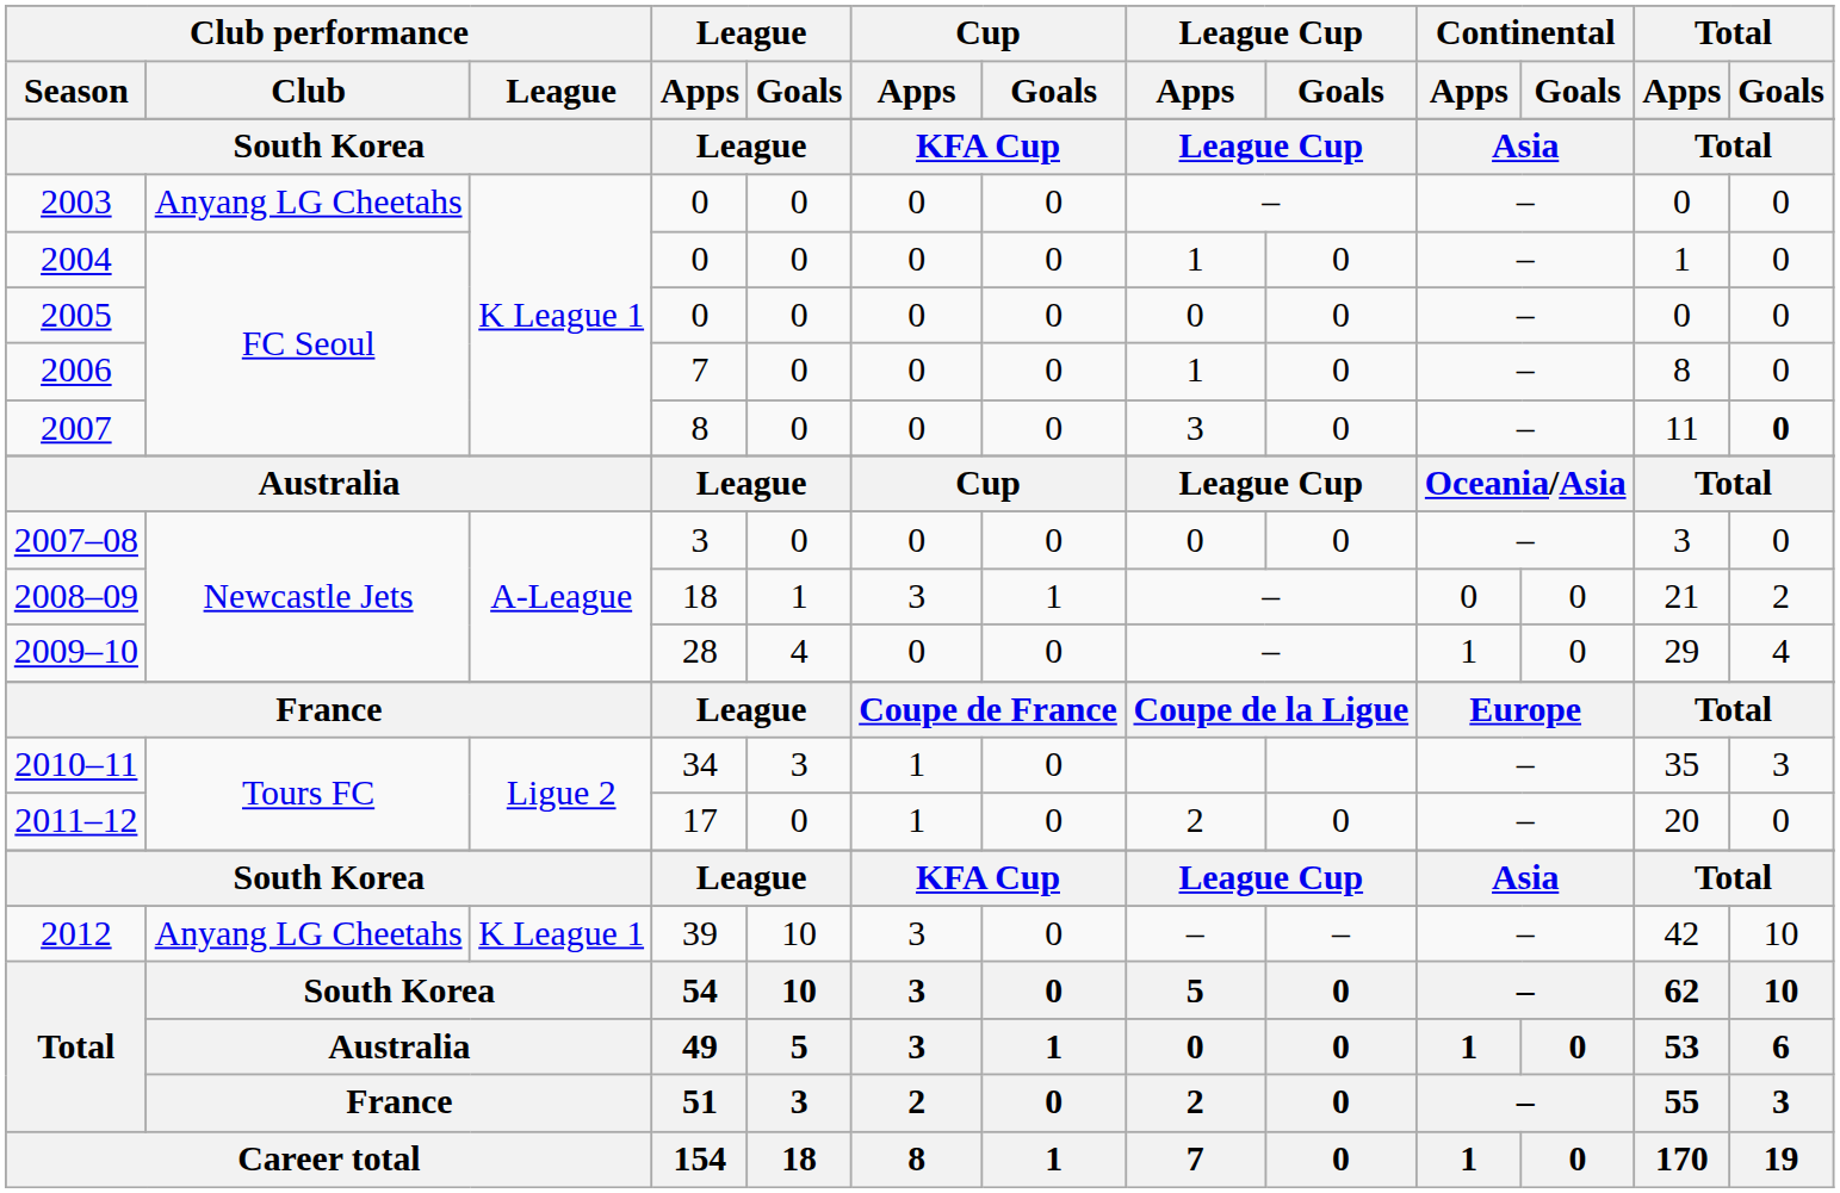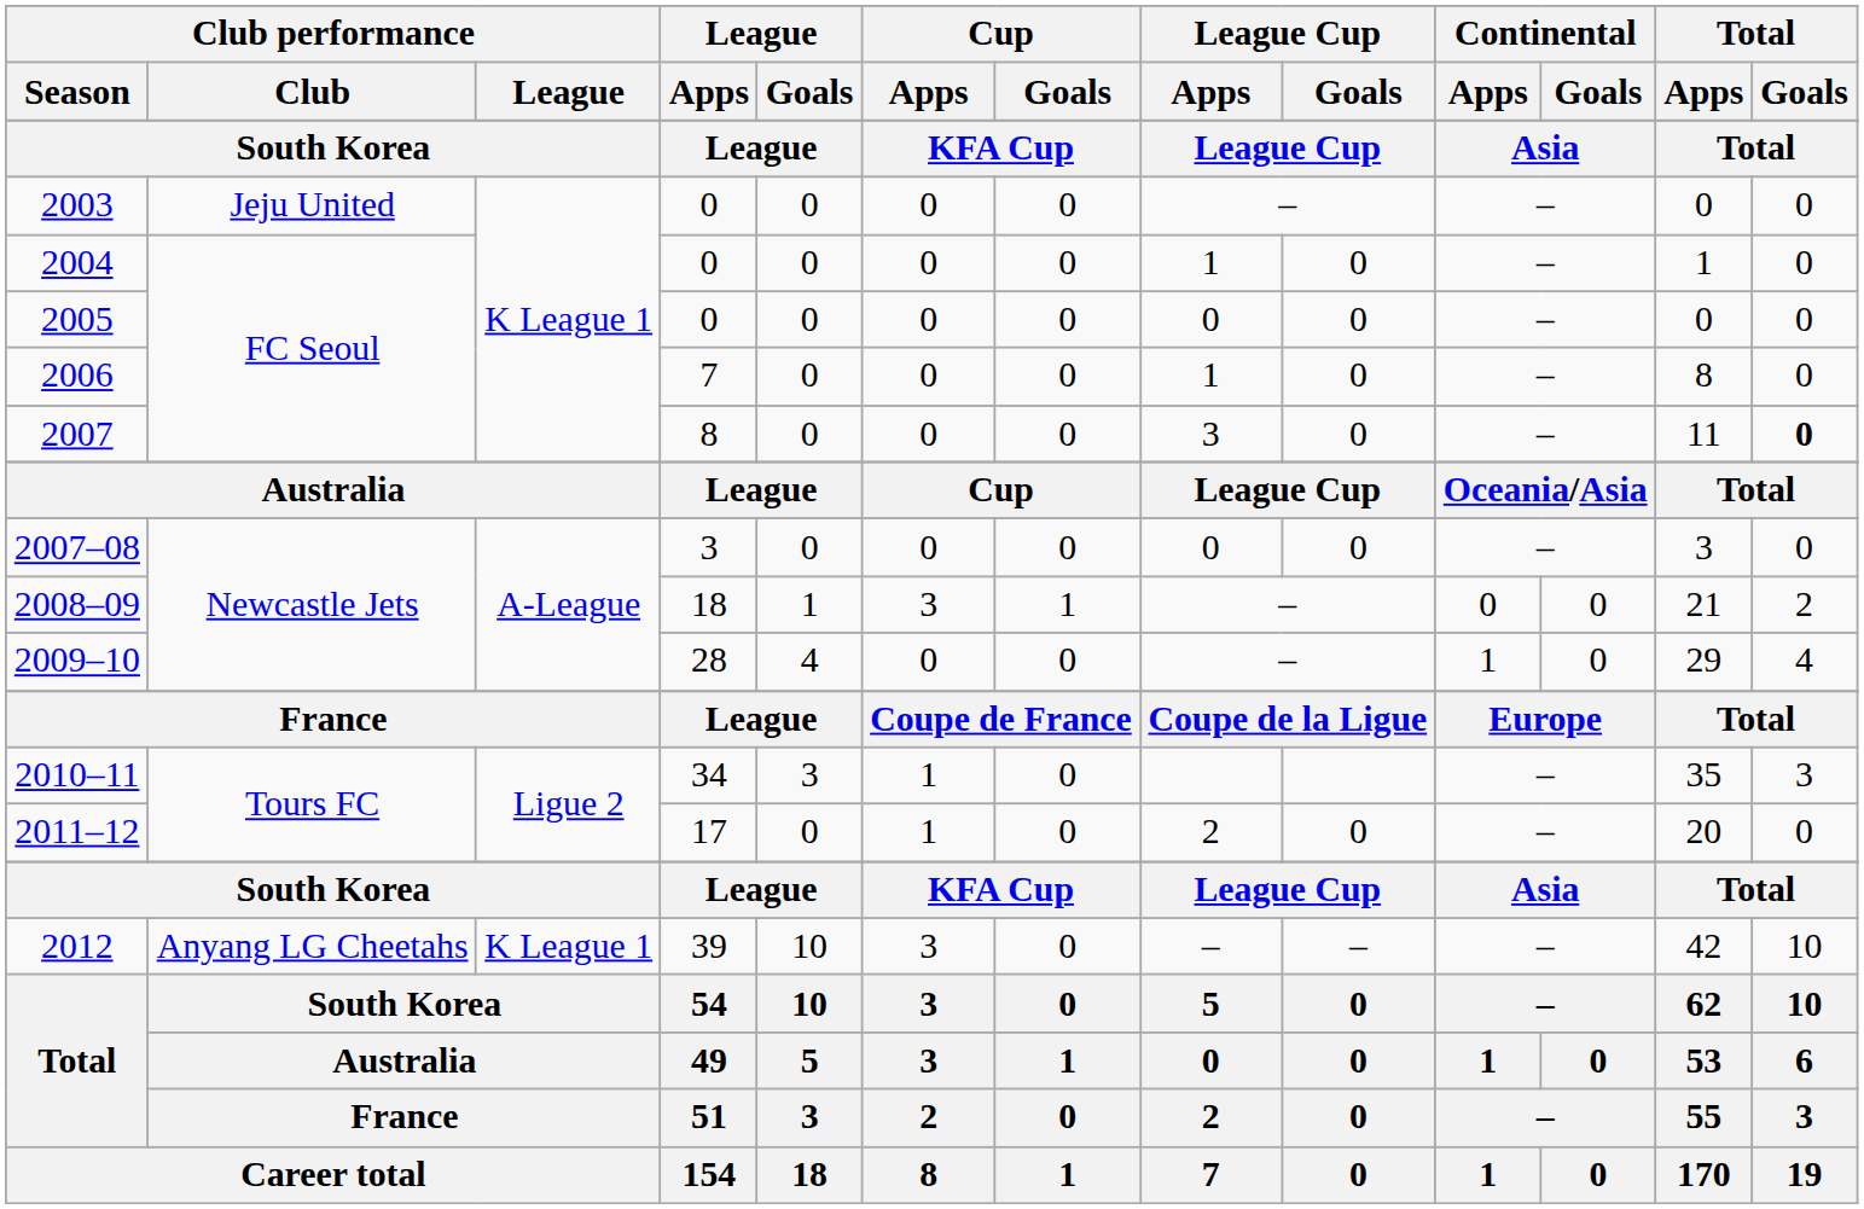 <table class="wikitable" style="text-align:center">
 <tr>
 <th colspan=3>Club performance</th>
 <th colspan=2>League</th>
 <th colspan=2>Cup</th>
 <th colspan=2>League Cup</th>
 <th colspan=2>Continental</th>
 <th colspan=2>Total</th>
 </tr>
 <tr>
 <th>Season</th>
 <th>Club</th>
 <th>League</th>
 <th>Apps</th>
 <th>Goals</th>
 <th>Apps</th>
 <th>Goals</th>
 <th>Apps</th>
 <th>Goals</th>
 <th>Apps</th>
 <th>Goals</th>
 <th>Apps</th>
 <th>Goals</th>
 </tr>
 <tr>
 </tr>
 <tr>
 <th colspan=3>South Korea</th>
 <th colspan=2>League</th>
 <th colspan=2><a href='#'>KFA Cup</a></th>
 <th colspan=2><a href='#'>League Cup</a></th>
 <th colspan=2><a href='#'>Asia</a></th>
 <th colspan=2>Total</th>
 </tr>
 <tr>
 <td><a href='#'>2003</a></td>
-<td><a href='#'>Anyang LG Cheetahs</a></td>
+<td rowspan=1><a href='#'>Jeju United</a></td>
 <td rowspan=5><a href='#'>K League 1</a></td>
 <td>0</td>
 <td>0</td>
 <td>0</td>
 <td>0</td>
 <td colspan="2">–</td>
 <td colspan="2">–</td>
 <td>0</td>
 <td>0</td>
 </tr>
 <tr>
 <td><a href='#'>2004</a></td>
 <td rowspan=4><a href='#'>FC Seoul</a></td>
 <td>0</td>
 <td>0</td>
 <td>0</td>
 <td>0</td>
 <td>1</td>
 <td>0</td>
 <td colspan="2">–</td>
 <td>1</td>
 <td>0</td>
 </tr>
 <tr>
 <td><a href='#'>2005</a></td>
 <td>0</td>
 <td>0</td>
 <td>0</td>
 <td>0</td>
 <td>0</td>
 <td>0</td>
 <td colspan="2">–</td>
 <td>0</td>
 <td>0</td>
 </tr>
 <tr>
 <td><a href='#'>2006</a></td>
 <td>7</td>
 <td>0</td>
 <td>0</td>
 <td>0</td>
 <td>1</td>
 <td>0</td>
 <td colspan="2">–</td>
 <td>8</td>
 <td>0</td>
 </tr>
 <tr>
 <td><a href='#'>2007</a></td>
 <td>8</td>
 <td>0</td>
 <td>0</td>
 <td>0</td>
 <td>3</td>
 <td>0</td>
 <td colspan="2">–</td>
 <td>11</td>
 <td><strong>0</strong></td>
 </tr>
 <tr>
 </tr>
 <tr>
 <th colspan=3>Australia</th>
 <th colspan=2>League</th>
 <th colspan=2>Cup</th>
 <th colspan=2>League Cup</th>
 <th colspan=2><a href='#'>Oceania</a>/<a href='#'>Asia</a></th>
 <th colspan=2>Total</th>
 </tr>
 <tr>
 <td><a href='#'>2007–08</a></td>
 <td rowspan=3><a href='#'>Newcastle Jets</a></td>
 <td rowspan=3><a href='#'>A-League</a></td>
 <td>3</td>
 <td>0</td>
 <td>0</td>
 <td>0</td>
 <td>0</td>
 <td>0</td>
 <td colspan="2">–</td>
 <td>3</td>
 <td>0</td>
 </tr>
 <tr>
 <td><a href='#'>2008–09</a></td>
 <td>18</td>
 <td>1</td>
 <td>3</td>
 <td>1</td>
 <td colspan="2">–</td>
 <td>0</td>
 <td>0</td>
 <td>21</td>
 <td>2</td>
 </tr>
 <tr>
 <td><a href='#'>2009–10</a></td>
 <td>28</td>
 <td>4</td>
 <td>0</td>
 <td>0</td>
 <td colspan="2">–</td>
 <td>1</td>
 <td>0</td>
 <td>29</td>
 <td>4</td>
 </tr>
 <tr>
 </tr>
 <tr>
 <th colspan=3>France</th>
 <th colspan=2>League</th>
 <th colspan=2><a href='#'>Coupe de France</a></th>
 <th colspan=2><a href='#'>Coupe de la Ligue</a></th>
 <th colspan=2><a href='#'>Europe</a></th>
 <th colspan=2>Total</th>
 </tr>
 <tr>
 <td><a href='#'>2010–11</a></td>
 <td rowspan=2><a href='#'>Tours FC</a></td>
 <td rowspan=2><a href='#'>Ligue 2</a></td>
 <td>34</td>
 <td>3</td>
 <td>1</td>
 <td>0</td>
 <td></td>
 <td></td>
 <td colspan="2">–</td>
 <td>35</td>
 <td>3</td>
 </tr>
 <tr>
 <td><a href='#'>2011–12</a></td>
 <td>17</td>
 <td>0</td>
 <td>1</td>
 <td>0</td>
 <td>2</td>
 <td>0</td>
 <td colspan="2">–</td>
 <td>20</td>
 <td>0</td>
 </tr>
 <tr>
 </tr>
 <tr>
 <th colspan=3>South Korea</th>
 <th colspan=2>League</th>
 <th colspan=2><a href='#'>KFA Cup</a></th>
 <th colspan=2><a href='#'>League Cup</a></th>
 <th colspan=2><a href='#'>Asia</a></th>
 <th colspan=2>Total</th>
 </tr>
 <tr>
 <td><a href='#'>2012</a></td>
 <td><a href='#'>Anyang LG Cheetahs</a></td>
 <td rowspan=1><a href='#'>K League 1</a></td>
 <td>39</td>
 <td>10</td>
 <td>3</td>
 <td>0</td>
 <td>–</td>
 <td>–</td>
 <td colspan="2">–</td>
 <td>42</td>
 <td>10</td>
 </tr>
 <tr>
 <th rowspan=3>Total</th>
 <th colspan=2>South Korea</th>
 <th><strong>54</strong></th>
 <th><strong>10</strong></th>
 <th><strong>3</strong></th>
 <th><strong>0</strong></th>
 <th><strong>5</strong></th>
 <th><strong>0</strong></th>
 <th colspan=2><strong>–</strong></th>
 <th><strong>62</strong></th>
 <th><strong>10</strong></th>
 </tr>
 <tr>
 <th colspan=2>Australia</th>
 <th><strong>49</strong></th>
 <th><strong>5</strong></th>
 <th><strong>3</strong></th>
 <th><strong>1</strong></th>
 <th><strong>0</strong></th>
 <th><strong>0</strong></th>
 <th><strong>1</strong></th>
 <th><strong>0</strong></th>
 <th><strong>53</strong></th>
 <th><strong>6</strong></th>
 </tr>
 <tr>
 <th colspan=2>France</th>
 <th><strong>51</strong></th>
 <th><strong>3</strong></th>
 <th><strong>2</strong></th>
 <th><strong>0</strong></th>
 <th><strong>2</strong></th>
 <th><strong>0</strong></th>
 <th colspan=2><strong>–</strong></th>
 <th><strong>55</strong></th>
 <th><strong>3</strong></th>
 </tr>
 <tr>
 <th colspan=3>Career total</th>
 <th>154</th>
 <th>18</th>
 <th>8</th>
 <th>1</th>
 <th>7</th>
 <th>0</th>
 <th>1</th>
 <th>0</th>
 <th>170</th>
 <th>19</th>
 </tr>
 </table>
